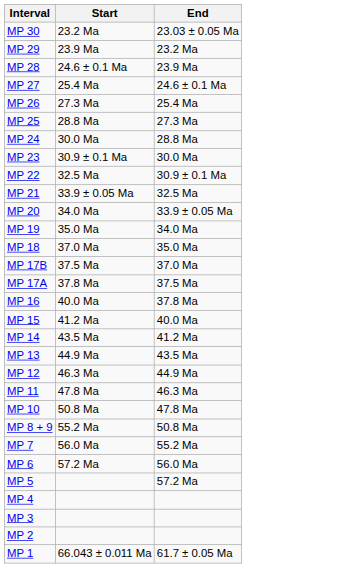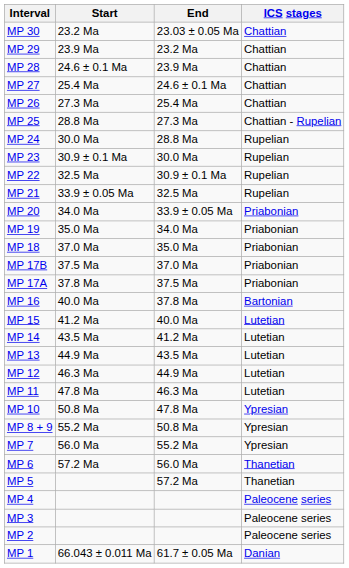 <table class="wikitable" border="1">
 <tr>
 <th>Interval</th>
 <th>Start</th>
 <th>End</th>
+<th><a href='#'>ICS</a> <a href='#'>stages</a></th>
 </tr>
 <tr>
 <td><a href='#'>MP 30</a></td>
 <td>23.2 Ma</td>
 <td>23.03 ± 0.05 Ma</td>
+<td><a href='#'>Chattian</a></td>
 </tr>
 <tr>
 <td><a href='#'>MP 29</a></td>
 <td>23.9 Ma</td>
 <td>23.2 Ma</td>
+<td>Chattian</td>
 </tr>
 <tr>
 <td><a href='#'>MP 28</a></td>
 <td>24.6 ± 0.1 Ma</td>
 <td>23.9 Ma</td>
+<td>Chattian</td>
 </tr>
 <tr>
 <td><a href='#'>MP 27</a></td>
 <td>25.4 Ma</td>
 <td>24.6 ± 0.1 Ma</td>
+<td>Chattian</td>
 </tr>
 <tr>
 <td><a href='#'>MP 26</a></td>
 <td>27.3 Ma</td>
 <td>25.4 Ma</td>
+<td>Chattian</td>
 </tr>
 <tr>
 <td><a href='#'>MP 25</a></td>
 <td>28.8 Ma</td>
 <td>27.3 Ma</td>
+<td>Chattian - <a href='#'>Rupelian</a></td>
 </tr>
 <tr>
 <td><a href='#'>MP 24</a></td>
 <td>30.0 Ma</td>
 <td>28.8 Ma</td>
+<td>Rupelian</td>
 </tr>
 <tr>
 <td><a href='#'>MP 23</a></td>
 <td>30.9 ± 0.1 Ma</td>
 <td>30.0 Ma</td>
+<td>Rupelian</td>
 </tr>
 <tr>
 <td><a href='#'>MP 22</a></td>
 <td>32.5 Ma</td>
 <td>30.9 ± 0.1 Ma</td>
+<td>Rupelian</td>
 </tr>
 <tr>
 <td><a href='#'>MP 21</a></td>
 <td>33.9 ± 0.05 Ma</td>
 <td>32.5 Ma</td>
+<td>Rupelian</td>
 </tr>
 <tr>
 <td><a href='#'>MP 20</a></td>
 <td>34.0 Ma</td>
 <td>33.9 ± 0.05 Ma</td>
+<td><a href='#'>Priabonian</a></td>
 </tr>
 <tr>
 <td><a href='#'>MP 19</a></td>
 <td>35.0 Ma</td>
 <td>34.0 Ma</td>
+<td>Priabonian</td>
 </tr>
 <tr>
 <td><a href='#'>MP 18</a></td>
 <td>37.0 Ma</td>
 <td>35.0 Ma</td>
+<td>Priabonian</td>
 </tr>
 <tr>
 <td><a href='#'>MP 17B</a></td>
 <td>37.5 Ma</td>
 <td>37.0 Ma</td>
+<td>Priabonian</td>
 </tr>
 <tr>
 <td><a href='#'>MP 17A</a></td>
 <td>37.8 Ma</td>
 <td>37.5 Ma</td>
+<td>Priabonian</td>
 </tr>
 <tr>
 <td><a href='#'>MP 16</a></td>
 <td>40.0 Ma</td>
 <td>37.8 Ma</td>
+<td><a href='#'>Bartonian</a></td>
 </tr>
 <tr>
 <td><a href='#'>MP 15</a></td>
 <td>41.2 Ma</td>
 <td>40.0 Ma</td>
+<td><a href='#'>Lutetian</a></td>
 </tr>
 <tr>
 <td><a href='#'>MP 14</a></td>
 <td>43.5 Ma</td>
 <td>41.2 Ma</td>
+<td>Lutetian</td>
 </tr>
 <tr>
 <td><a href='#'>MP 13</a></td>
 <td>44.9 Ma</td>
 <td>43.5 Ma</td>
+<td>Lutetian</td>
 </tr>
 <tr>
 <td><a href='#'>MP 12</a></td>
 <td>46.3 Ma</td>
 <td>44.9 Ma</td>
+<td>Lutetian</td>
 </tr>
 <tr>
 <td><a href='#'>MP 11</a></td>
 <td>47.8 Ma</td>
 <td>46.3 Ma</td>
+<td>Lutetian</td>
 </tr>
 <tr>
 <td><a href='#'>MP 10</a></td>
 <td>50.8 Ma</td>
 <td>47.8 Ma</td>
+<td><a href='#'>Ypresian</a></td>
 </tr>
 <tr>
 <td><a href='#'>MP 8 + 9</a></td>
 <td>55.2 Ma</td>
 <td>50.8 Ma</td>
+<td>Ypresian</td>
 </tr>
 <tr>
 <td><a href='#'>MP 7</a></td>
 <td>56.0 Ma</td>
 <td>55.2 Ma</td>
+<td>Ypresian</td>
 </tr>
 <tr>
 <td><a href='#'>MP 6</a></td>
 <td>57.2 Ma</td>
 <td>56.0 Ma</td>
+<td><a href='#'>Thanetian</a></td>
 </tr>
 <tr>
 <td><a href='#'>MP 5</a></td>
 <td></td>
 <td>57.2 Ma</td>
+<td>Thanetian</td>
 </tr>
 <tr>
 <td><a href='#'>MP 4</a></td>
 <td></td>
 <td></td>
+<td><a href='#'>Paleocene</a> <a href='#'>series</a></td>
 </tr>
 <tr>
 <td><a href='#'>MP 3</a></td>
 <td></td>
 <td></td>
+<td>Paleocene series</td>
 </tr>
 <tr>
 <td><a href='#'>MP 2</a></td>
 <td></td>
 <td></td>
+<td>Paleocene series</td>
 </tr>
 <tr>
 <td><a href='#'>MP 1</a></td>
 <td>66.043 ± 0.011 Ma</td>
 <td>61.7 ± 0.05 Ma</td>
+<td><a href='#'>Danian</a></td>
 </tr>
 </table>
